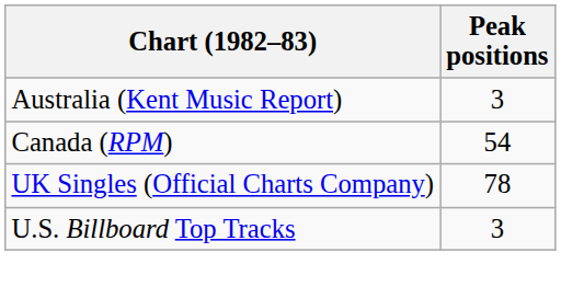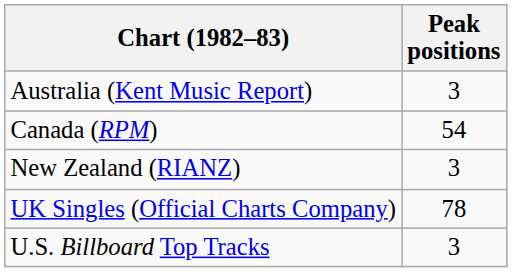 <table class="wikitable sortable">
 <tr>
 <th>Chart (1982–83)</th>
 <th>Peak<br>positions</th>
 </tr>
 <tr>
 <td>Australia (<a href='#'>Kent Music Report</a>)</td>
 <td style="text-align:center;">3</td>
 </tr>
 <tr>
 <td>Canada (<a href='#'><em>RPM</em></a>)</td>
 <td style="text-align:center;">54</td>
 </tr>
 <tr>
+<td>New Zealand (<a href='#'>RIANZ</a>)</td>
+<td style="text-align:center;">3</td>
+</tr>
+<tr>
 <td><a href='#'>UK Singles</a> (<a href='#'>Official Charts Company</a>)</td>
 <td style="text-align:center;">78</td>
 </tr>
 <tr>
 <td>U.S. <em>Billboard</em> <a href='#'>Top Tracks</a></td>
 <td style="text-align:center;">3</td>
 </tr>
 </table>
